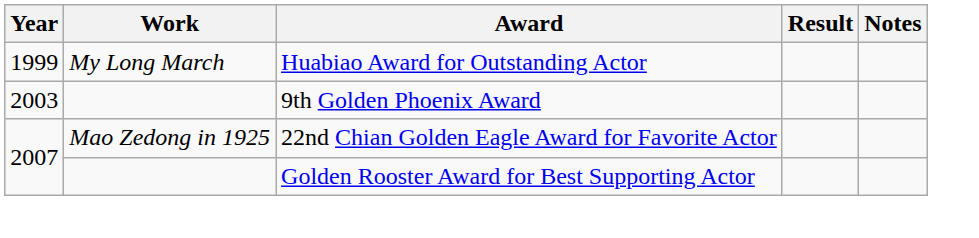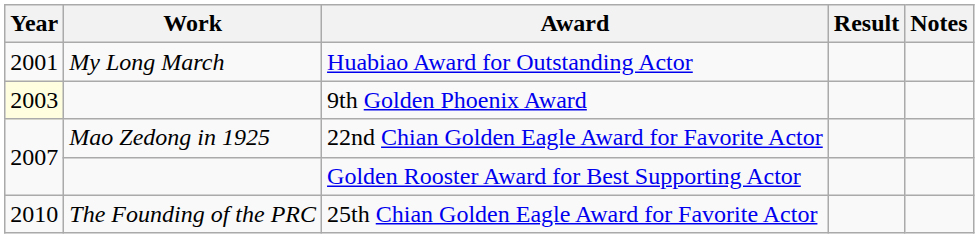 <table class="wikitable">
 <tr>
 <th>Year</th>
 <th>Work</th>
 <th>Award</th>
 <th>Result</th>
 <th>Notes</th>
 </tr>
 <tr>
-<td>1999</td>
+<td>2001</td>
 <td><em>My Long March</em></td>
 <td><a href='#'>Huabiao Award for Outstanding Actor</a></td>
 <td></td>
 <td></td>
 </tr>
 <tr>
-<td>2003</td>
+<td style="background: lightyellow;">2003</td>
 <td></td>
 <td>9th <a href='#'>Golden Phoenix Award</a></td>
 <td></td>
 <td></td>
 </tr>
 <tr>
 <td rowspan="2">2007</td>
 <td><em>Mao Zedong in 1925</em></td>
 <td>22nd <a href='#'>Chian Golden Eagle Award for Favorite Actor</a></td>
 <td></td>
 <td></td>
 </tr>
 <tr>
 <td></td>
 <td><a href='#'>Golden Rooster Award for Best Supporting Actor</a></td>
 <td></td>
 <td></td>
 </tr>
+<tr>
+<td>2010</td>
+<td><em>The Founding of the PRC</em></td>
+<td>25th <a href='#'>Chian Golden Eagle Award for Favorite Actor</a></td>
+<td></td>
+<td></td>
+</tr>
 </table>
